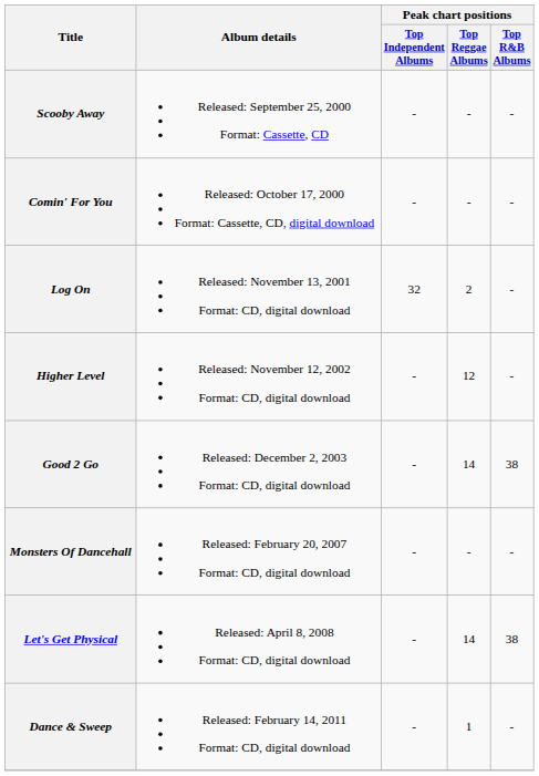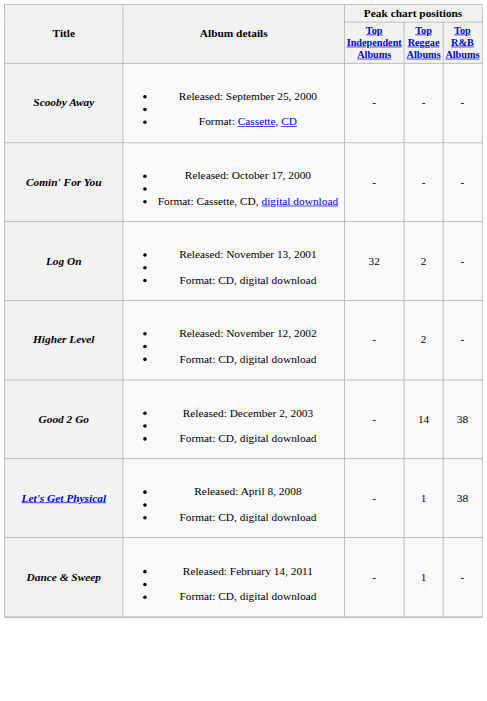 <table class="wikitable plainrowheaders" style="text-align:center;" border="1">
 <tr>
 <th scope="col" rowspan="2" style="width:10em;">Title</th>
 <th scope="col" rowspan="2" style="width:19em;">Album details</th>
 <th scope="col" colspan="3">Peak chart positions</th>
 </tr>
 <tr>
 <th style="width:3em;font-size:90%;"><a href='#'>Top Independent Albums</a><br></th>
 <th style="width:3em;font-size:90%;"><a href='#'>Top Reggae Albums</a><br></th>
 <th style="width:3em;font-size:90%;"><a href='#'>Top R&B Albums</a><br></th>
 </tr>
 <tr>
 <th scope="row"><em>Scooby Away</em></th>
 <td><br><ul><li>Released: September 25, 2000</li><li></li><li>Format: <a href='#'>Cassette</a>, <a href='#'>CD</a></li></ul></td>
 <td>-</td>
 <td>-</td>
 <td>-</td>
 </tr>
 <tr>
 <th scope="row"><em>Comin' For You</em></th>
 <td><br><ul><li>Released: October 17, 2000</li><li></li><li>Format: Cassette, CD, <a href='#'>digital download</a></li></ul></td>
 <td>-</td>
 <td>-</td>
 <td>-</td>
 </tr>
 <tr>
 <th scope="row"><em>Log On</em></th>
 <td><br><ul><li>Released:  November 13, 2001</li><li></li><li>Format: CD, digital download</li></ul></td>
 <td>32</td>
 <td>2</td>
 <td>-</td>
 </tr>
 <tr>
 <th scope="row"><em>Higher Level</em></th>
 <td><br><ul><li>Released: November 12, 2002</li><li></li><li>Format: CD, digital download</li></ul></td>
 <td>-</td>
-<td>12</td>
+<td>2</td>
 <td>-</td>
 </tr>
 <tr>
 <th scope="row"><em>Good 2 Go</em></th>
 <td><br><ul><li>Released: December 2, 2003</li><li></li><li>Format: CD, digital download</li></ul></td>
 <td>-</td>
 <td>14</td>
 <td>38</td>
 </tr>
 <tr>
-<th scope="row"><em>Monsters Of Dancehall</em></th>
-<td><br><ul><li>Released: February 20, 2007</li><li></li><li>Format: CD, digital download</li></ul></td>
-<td>-</td>
-<td>-</td>
-<td>-</td>
-</tr>
-<tr>
 <th scope="row"><em><a href='#'>Let's Get Physical</a></em></th>
 <td><br><ul><li>Released: April 8, 2008</li><li></li><li>Format: CD, digital download</li></ul></td>
 <td>-</td>
-<td>14</td>
+<td>1</td>
 <td>38</td>
 </tr>
 <tr>
 <th scope="row"><em>Dance & Sweep</em></th>
 <td><br><ul><li>Released: February 14, 2011</li><li></li><li>Format: CD, digital download</li></ul></td>
 <td>-</td>
 <td>1</td>
 <td>-</td>
 </tr>
 <tr>
 </tr>
 </table>
